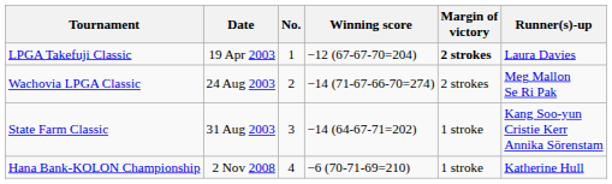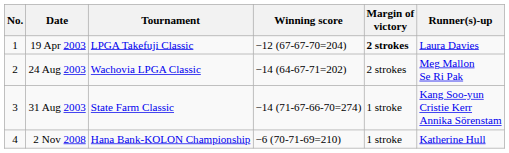 <table class="wikitable" style="font-size:95%;">
 <tr>
+<th>No.</th>
+<th>Date</th>
 <th>Tournament</th>
-<th>Date</th>
-<th>No.</th>
 <th>Winning score</th>
 <th>Margin of<br>victory</th>
 <th>Runner(s)-up</th>
 </tr>
 <tr>
+<td align=center>1</td>
+<td align=right>19 Apr <a href='#'>2003</a></td>
 <td><a href='#'>LPGA Takefuji Classic</a></td>
-<td align=right>19 Apr <a href='#'>2003</a></td>
-<td align=center>1</td>
 <td>−12 (67-67-70=204)</td>
 <td><strong>2 strokes</strong></td>
 <td> <a href='#'>Laura Davies</a></td>
 </tr>
 <tr>
+<td align=center>2</td>
+<td align=right>24 Aug <a href='#'>2003</a></td>
 <td><a href='#'>Wachovia LPGA Classic</a></td>
-<td align=right>24 Aug <a href='#'>2003</a></td>
-<td align=center>2</td>
-<td>−14 (71-67-66-70=274)</td>
+<td>−14 (64-67-71=202)</td>
 <td>2 strokes</td>
 <td> <a href='#'>Meg Mallon</a><br> <a href='#'>Se Ri Pak</a></td>
 </tr>
 <tr>
+<td align=center>3</td>
+<td align=right>31 Aug <a href='#'>2003</a></td>
 <td><a href='#'>State Farm Classic</a></td>
-<td align=right>31 Aug <a href='#'>2003</a></td>
-<td align=center>3</td>
-<td>−14 (64-67-71=202)</td>
+<td>−14 (71-67-66-70=274)</td>
 <td>1 stroke</td>
 <td> <a href='#'>Kang Soo-yun</a><br> <a href='#'>Cristie Kerr</a><br> <a href='#'>Annika Sörenstam</a></td>
 </tr>
 <tr>
+<td align=center>4</td>
+<td align=right>2 Nov <a href='#'>2008</a></td>
 <td><a href='#'>Hana Bank-KOLON Championship</a></td>
-<td align=right>2 Nov <a href='#'>2008</a></td>
-<td align=center>4</td>
 <td>−6 (70-71-69=210)</td>
 <td>1 stroke</td>
 <td> <a href='#'>Katherine Hull</a></td>
 </tr>
 </table>
